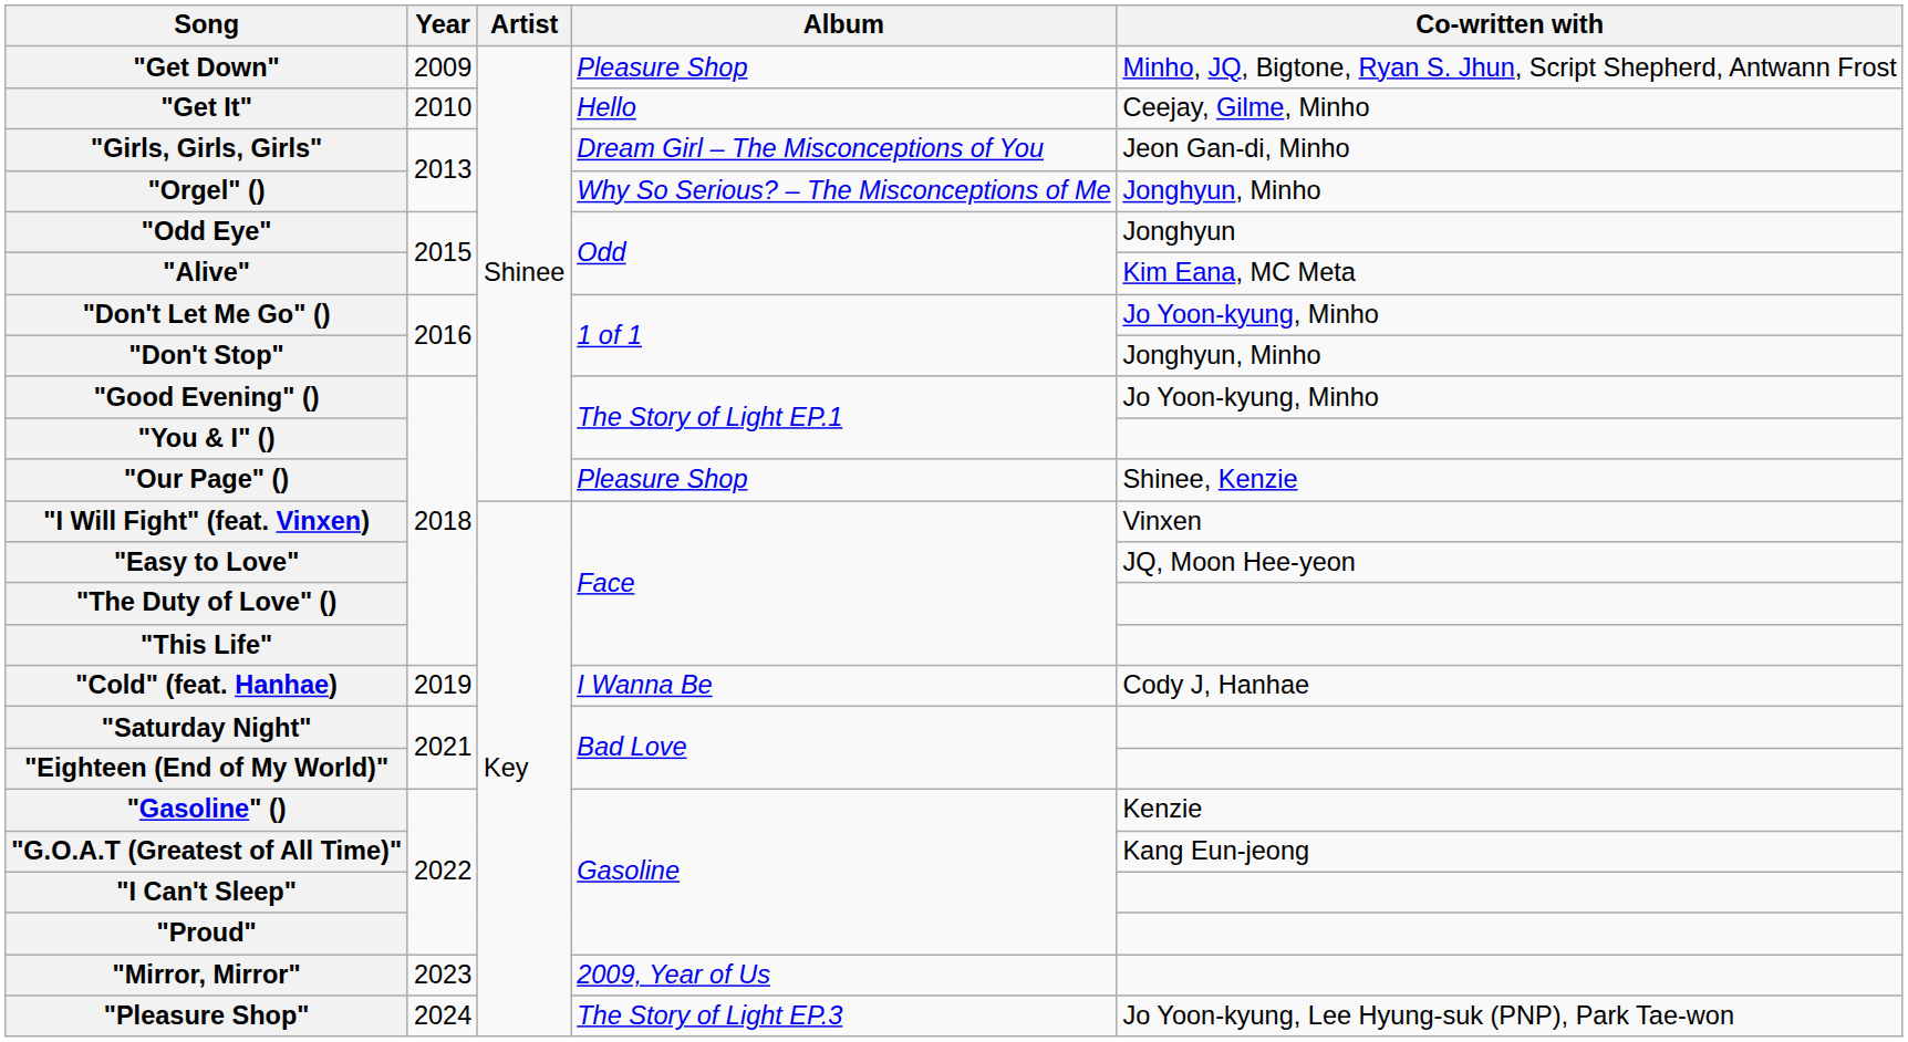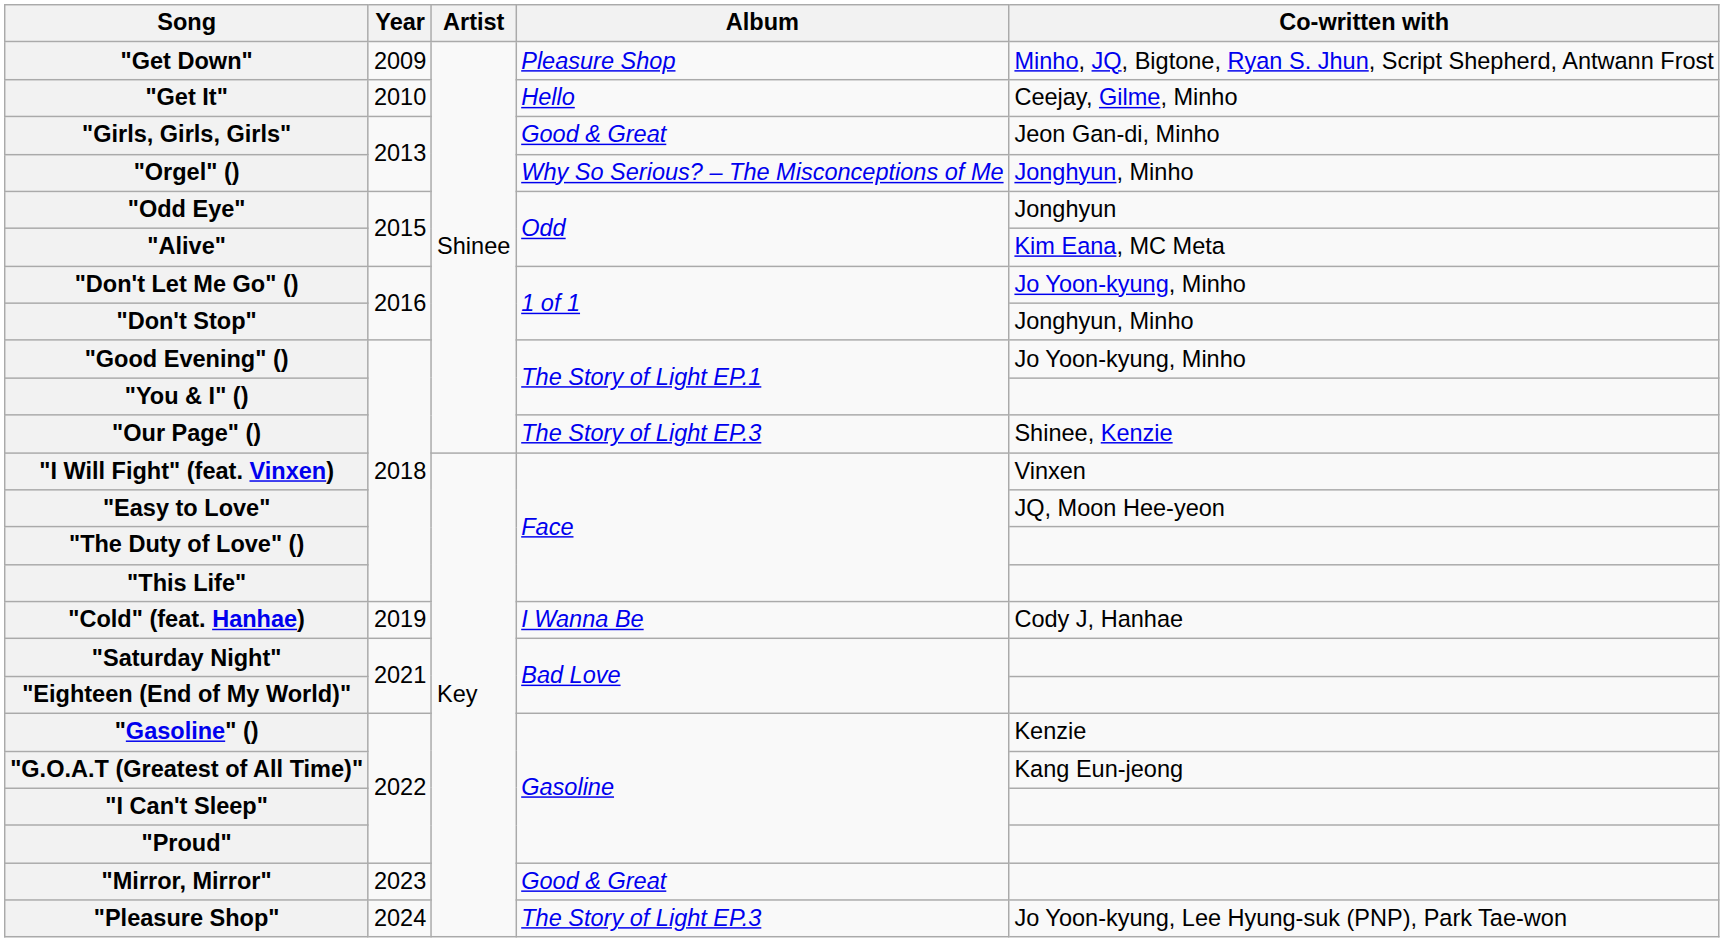 <table class="wikitable sortable plainrowheaders">
 <tr>
 <th scope="col">Song</th>
 <th scope="col">Year</th>
 <th scope="col">Artist</th>
 <th scope="col">Album</th>
 <th scope="col" class="unsortable">Co-written with</th>
 </tr>
 <tr>
 <th scope="row">"Get Down"</th>
 <td>2009</td>
 <td rowspan="11">Shinee</td>
 <td><em><a href='#'>Pleasure Shop</a></em></td>
 <td><a href='#'>Minho</a>, <a href='#'>JQ</a>, Bigtone, <a href='#'>Ryan S. Jhun</a>, Script Shepherd, Antwann Frost</td>
 </tr>
 <tr>
 <th scope="row">"Get It"</th>
 <td>2010</td>
 <td><em><a href='#'>Hello</a></em></td>
 <td>Ceejay, <a href='#'>Gilme</a>, Minho</td>
 </tr>
 <tr>
 <th scope="row">"Girls, Girls, Girls"</th>
 <td rowspan="2">2013</td>
-<td><em><a href='#'>Dream Girl – The Misconceptions of You</a></em></td>
+<td><em><a href='#'>Good & Great</a></em></td>
 <td>Jeon Gan-di, Minho</td>
 </tr>
 <tr>
 <th scope="row">"Orgel" ()</th>
 <td><em><a href='#'>Why So Serious? – The Misconceptions of Me</a></em></td>
 <td><a href='#'>Jonghyun</a>, Minho</td>
 </tr>
 <tr>
 <th scope="row">"Odd Eye"</th>
 <td rowspan="2">2015</td>
 <td rowspan="2"><em><a href='#'>Odd</a></em></td>
 <td>Jonghyun</td>
 </tr>
 <tr>
 <th scope="row">"Alive"</th>
 <td><a href='#'>Kim Eana</a>, MC Meta</td>
 </tr>
 <tr>
 <th scope="row">"Don't Let Me Go" ()</th>
 <td rowspan="2">2016</td>
 <td rowspan="2"><em><a href='#'>1 of 1</a></em></td>
 <td><a href='#'>Jo Yoon-kyung</a>, Minho</td>
 </tr>
 <tr>
 <th scope="row">"Don't Stop"</th>
 <td>Jonghyun, Minho</td>
 </tr>
 <tr>
 <th scope="row">"Good Evening" ()</th>
 <td rowspan="7">2018</td>
 <td rowspan="2"><em><a href='#'>The Story of Light EP.1</a></em></td>
 <td>Jo Yoon-kyung, Minho</td>
 </tr>
 <tr>
 <th scope="row">"You & I" ()</th>
 <td></td>
 </tr>
 <tr>
 <th scope="row">"Our Page" ()</th>
-<td><em><a href='#'>Pleasure Shop</a></em></td>
+<td><em><a href='#'>The Story of Light EP.3</a></em></td>
 <td>Shinee, <a href='#'>Kenzie</a></td>
 </tr>
 <tr>
 <th scope="row">"I Will Fight" (feat. <a href='#'>Vinxen</a>)</th>
 <td rowspan="13">Key</td>
 <td rowspan="4"><em><a href='#'>Face</a></em></td>
 <td>Vinxen</td>
 </tr>
 <tr>
 <th scope="row">"Easy to Love"</th>
 <td>JQ, Moon Hee-yeon</td>
 </tr>
 <tr>
 <th scope="row">"The Duty of Love" ()</th>
 <td></td>
 </tr>
 <tr>
 <th scope="row">"This Life"</th>
 <td></td>
 </tr>
 <tr>
 <th scope="row">"Cold" (feat. <a href='#'>Hanhae</a>)</th>
 <td>2019</td>
 <td><em><a href='#'>I Wanna Be</a></em></td>
 <td>Cody J, Hanhae</td>
 </tr>
 <tr>
 <th scope="row">"Saturday Night"</th>
 <td rowspan="2">2021</td>
 <td rowspan="2"><em><a href='#'>Bad Love</a></em></td>
 <td></td>
 </tr>
 <tr>
 <th scope="row">"Eighteen (End of My World)"</th>
 <td></td>
 </tr>
 <tr>
 <th scope="row">"<a href='#'>Gasoline</a>" ()</th>
 <td rowspan="4">2022</td>
 <td rowspan="4"><em><a href='#'>Gasoline</a></em></td>
 <td>Kenzie</td>
 </tr>
 <tr>
 <th scope="row">"G.O.A.T (Greatest of All Time)"</th>
 <td>Kang Eun-jeong</td>
 </tr>
 <tr>
 <th scope="row">"I Can't Sleep"</th>
 <td></td>
 </tr>
 <tr>
 <th scope="row">"Proud"</th>
 <td></td>
 </tr>
 <tr>
 <th scope="row">"Mirror, Mirror"</th>
 <td>2023</td>
-<td><em><a href='#'>2009, Year of Us</a></em></td>
+<td><em><a href='#'>Good & Great</a></em></td>
 <td></td>
 </tr>
 <tr>
 <th scope="row">"Pleasure Shop"</th>
 <td>2024</td>
 <td><em><a href='#'>The Story of Light EP.3</a></em></td>
 <td>Jo Yoon-kyung, Lee Hyung-suk (PNP), Park Tae-won</td>
 </tr>
 </table>
